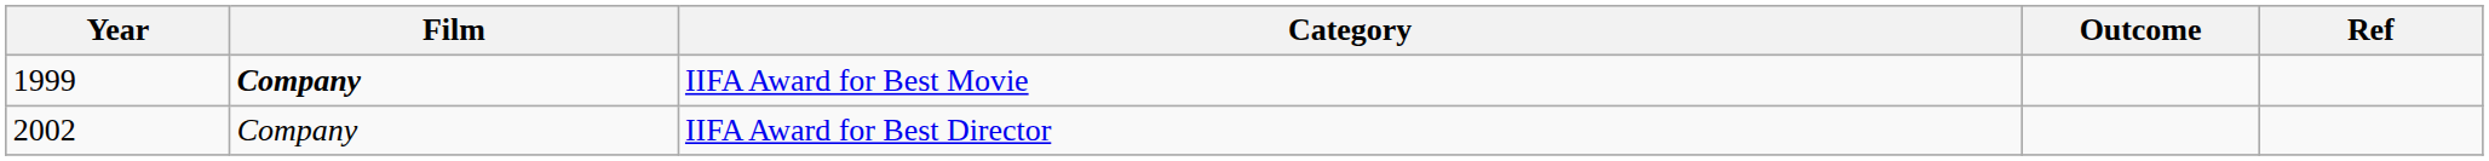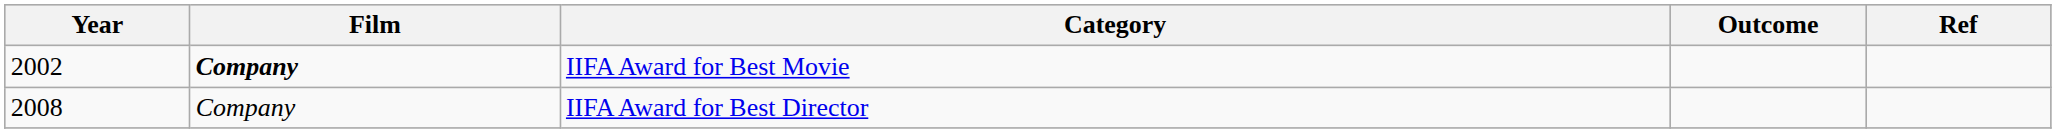 <table class="wikitable" style="width:100%;">
 <tr>
 <th width=5%>Year</th>
 <th style="width:10%;">Film</th>
 <th style="width:30%;">Category</th>
 <th style="width:5%;">Outcome</th>
 <th style="width:5%;">Ref</th>
 </tr>
 <tr>
-<td>1999</td>
+<td>2002</td>
 <td><strong><em>Company</em></strong></td>
 <td><a href='#'>IIFA Award for Best Movie</a></td>
 <td></td>
 <td></td>
 </tr>
 <tr>
-<td>2002</td>
+<td>2008</td>
 <td><em>Company</em></td>
 <td><a href='#'>IIFA Award for Best Director</a></td>
 <td></td>
 <td></td>
 </tr>
 </table>
